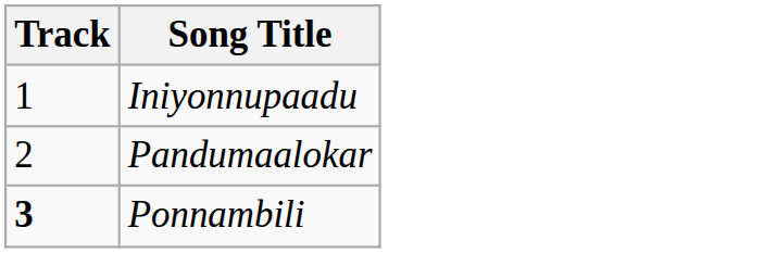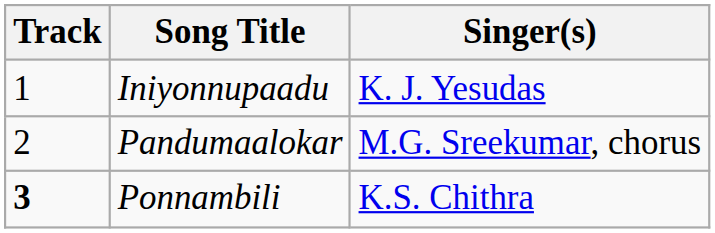 <table class="wikitable">
 <tr>
 <th>Track</th>
 <th>Song Title</th>
+<th>Singer(s)</th>
 </tr>
 <tr>
 <td>1</td>
 <td><em>Iniyonnupaadu</em></td>
+<td><a href='#'>K. J. Yesudas</a></td>
 </tr>
 <tr>
 <td>2</td>
 <td><em>Pandumaalokar</em></td>
+<td><a href='#'>M.G. Sreekumar</a>, chorus</td>
 </tr>
 <tr>
 <td><strong>3</strong></td>
 <td><em>Ponnambili</em></td>
+<td><a href='#'>K.S. Chithra</a></td>
 </tr>
 </table>
